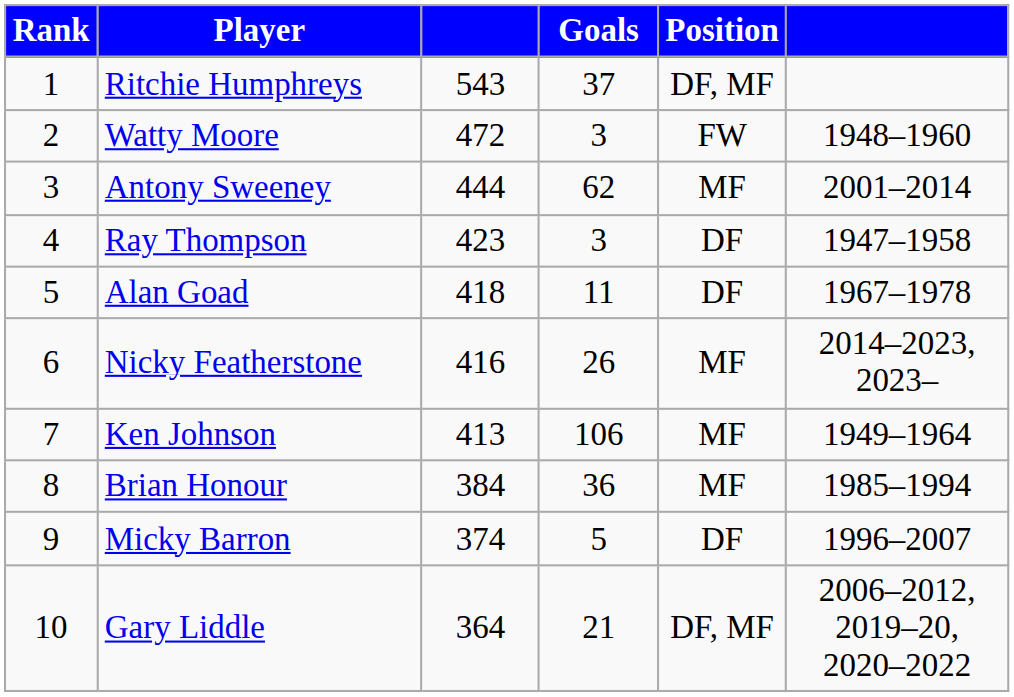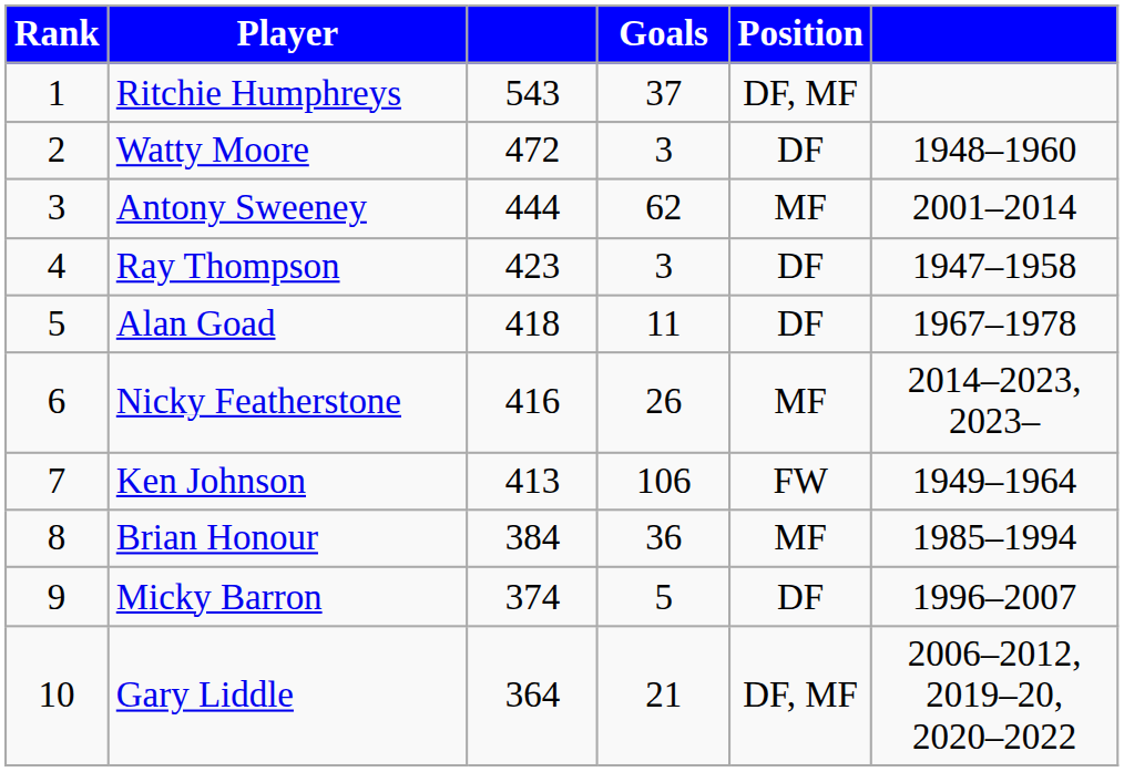 <table class="wikitable sortable" style="text-align:center">
 <tr>
 <th width="30"  style="background:blue;color:white">Rank</th>
 <th width="150" style="background:blue;color:white">Player</th>
 <th width="50"  style="background:blue;color:white"></th>
 <th width="50"  style="background:blue;color:white">Goals</th>
 <th width="50"  style="background:blue;color:white">Position</th>
 <th width="100" style="background:blue;color:white"></th>
 </tr>
 <tr>
 <td>1</td>
 <td align="left"><a href='#'>Ritchie Humphreys</a></td>
 <td>543</td>
 <td>37</td>
 <td>DF, MF</td>
 <td></td>
 </tr>
 <tr>
 <td>2</td>
 <td align="left"><a href='#'>Watty Moore</a></td>
 <td>472</td>
 <td>3</td>
-<td>FW</td>
+<td>DF</td>
 <td>1948–1960</td>
 </tr>
 <tr>
 <td>3</td>
 <td align="left"><a href='#'>Antony Sweeney</a></td>
 <td>444</td>
 <td>62</td>
 <td>MF</td>
 <td>2001–2014</td>
 </tr>
 <tr>
 <td>4</td>
 <td align="left"><a href='#'>Ray Thompson</a></td>
 <td>423</td>
 <td>3</td>
 <td>DF</td>
 <td>1947–1958</td>
 </tr>
 <tr>
 <td>5</td>
 <td align="left"><a href='#'>Alan Goad</a></td>
 <td>418</td>
 <td>11</td>
 <td>DF</td>
 <td>1967–1978</td>
 </tr>
 <tr>
 <td>6</td>
 <td align="left"><a href='#'>Nicky Featherstone</a></td>
 <td>416</td>
 <td>26</td>
 <td>MF</td>
 <td>2014–2023, 2023–</td>
 </tr>
 <tr>
 <td>7</td>
 <td align="left"><a href='#'>Ken Johnson</a></td>
 <td>413</td>
 <td>106</td>
-<td>MF</td>
+<td>FW</td>
 <td>1949–1964</td>
 </tr>
 <tr>
 <td>8</td>
 <td align="left"><a href='#'>Brian Honour</a></td>
 <td>384</td>
 <td>36</td>
 <td>MF</td>
 <td>1985–1994</td>
 </tr>
 <tr>
 <td>9</td>
 <td align="left"><a href='#'>Micky Barron</a></td>
 <td>374</td>
 <td>5</td>
 <td>DF</td>
 <td>1996–2007</td>
 </tr>
 <tr>
 <td>10</td>
 <td align="left"><a href='#'>Gary Liddle</a></td>
 <td>364</td>
 <td>21</td>
 <td>DF, MF</td>
 <td>2006–2012, 2019–20, 2020–2022</td>
 </tr>
 </table>
